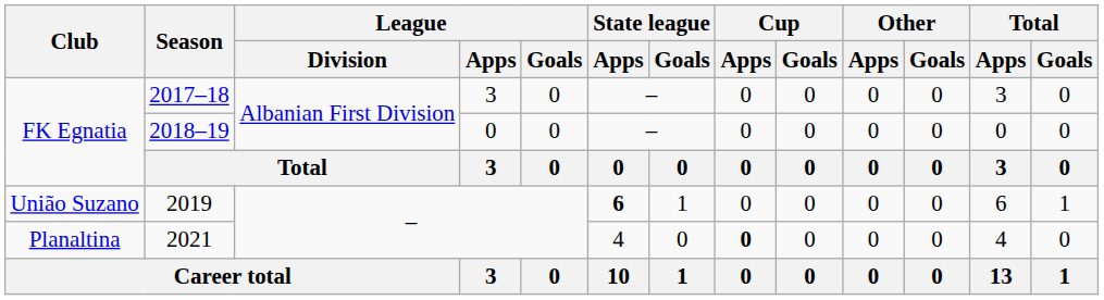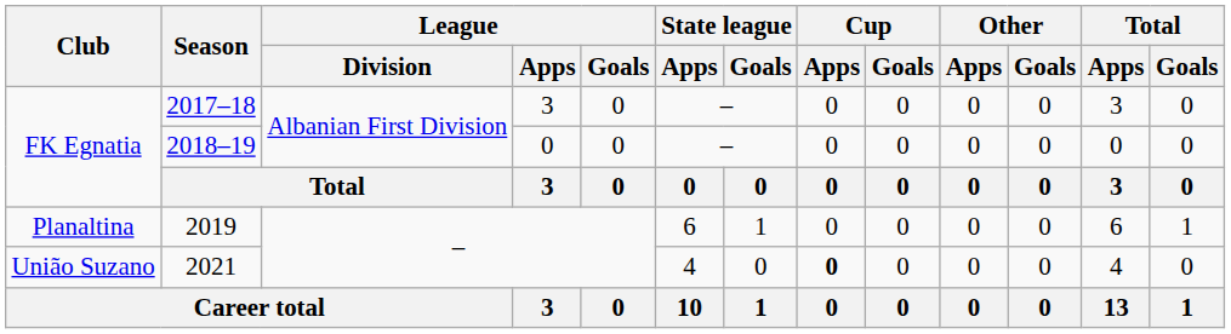 <table class="wikitable" style="text-align: center">
 <tr>
 <th rowspan="2">Club</th>
 <th rowspan="2">Season</th>
 <th colspan="3">League</th>
 <th colspan="2">State league</th>
 <th colspan="2">Cup</th>
 <th colspan="2">Other</th>
 <th colspan="2">Total</th>
 </tr>
 <tr>
 <th>Division</th>
 <th>Apps</th>
 <th>Goals</th>
 <th>Apps</th>
 <th>Goals</th>
 <th>Apps</th>
 <th>Goals</th>
 <th>Apps</th>
 <th>Goals</th>
 <th>Apps</th>
 <th>Goals</th>
 </tr>
 <tr>
 <td rowspan="3"><a href='#'>FK Egnatia</a></td>
 <td><a href='#'>2017–18</a></td>
 <td rowspan="2"><a href='#'>Albanian First Division</a></td>
 <td>3</td>
 <td>0</td>
 <td colspan="2">–</td>
 <td>0</td>
 <td>0</td>
 <td>0</td>
 <td>0</td>
 <td>3</td>
 <td>0</td>
 </tr>
 <tr>
 <td><a href='#'>2018–19</a></td>
 <td>0</td>
 <td>0</td>
 <td colspan="2">–</td>
 <td>0</td>
 <td>0</td>
 <td>0</td>
 <td>0</td>
 <td>0</td>
 <td>0</td>
 </tr>
 <tr>
 <th colspan="2"><strong>Total</strong></th>
 <th>3</th>
 <th>0</th>
 <th>0</th>
 <th>0</th>
 <th>0</th>
 <th>0</th>
 <th>0</th>
 <th>0</th>
 <th>3</th>
 <th>0</th>
 </tr>
 <tr>
-<td><a href='#'>União Suzano</a></td>
+<td><a href='#'>Planaltina</a></td>
 <td>2019</td>
 <td colspan="3" rowspan="2">–</td>
-<td><strong>6</strong></td>
+<td>6</td>
 <td>1</td>
 <td>0</td>
 <td>0</td>
 <td>0</td>
 <td>0</td>
 <td>6</td>
 <td>1</td>
 </tr>
 <tr>
-<td><a href='#'>Planaltina</a></td>
+<td><a href='#'>União Suzano</a></td>
 <td>2021</td>
 <td>4</td>
 <td>0</td>
 <td><strong>0</strong></td>
 <td>0</td>
 <td>0</td>
 <td>0</td>
 <td>4</td>
 <td>0</td>
 </tr>
 <tr>
 <th colspan="3"><strong>Career total</strong></th>
 <th>3</th>
 <th>0</th>
 <th>10</th>
 <th>1</th>
 <th>0</th>
 <th>0</th>
 <th>0</th>
 <th>0</th>
 <th>13</th>
 <th>1</th>
 </tr>
 </table>
